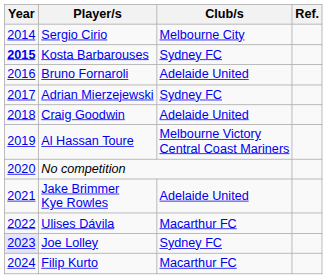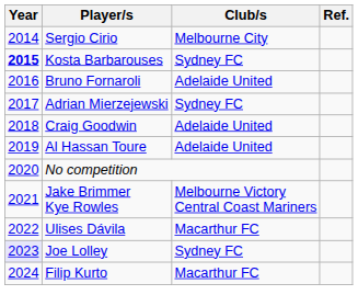 <table class="wikitable">
 <tr>
 <th>Year</th>
 <th>Player/s</th>
 <th>Club/s</th>
 <th>Ref.</th>
 </tr>
 <tr>
 <td><a href='#'>2014</a></td>
 <td> <a href='#'>Sergio Cirio</a></td>
 <td><a href='#'>Melbourne City</a></td>
 <td></td>
 </tr>
 <tr>
 <td><strong><a href='#'>2015</a></strong></td>
 <td> <a href='#'>Kosta Barbarouses</a></td>
 <td><a href='#'>Sydney FC</a></td>
 <td></td>
 </tr>
 <tr>
 <td><a href='#'>2016</a></td>
 <td> <a href='#'>Bruno Fornaroli</a></td>
 <td><a href='#'>Adelaide United</a></td>
 <td></td>
 </tr>
 <tr>
 <td><a href='#'>2017</a></td>
 <td> <a href='#'>Adrian Mierzejewski</a></td>
 <td><a href='#'>Sydney FC</a></td>
 <td></td>
 </tr>
 <tr>
 <td><a href='#'>2018</a></td>
 <td> <a href='#'>Craig Goodwin</a></td>
 <td><a href='#'>Adelaide United</a></td>
 <td></td>
 </tr>
 <tr>
 <td><a href='#'>2019</a></td>
 <td> <a href='#'>Al Hassan Toure</a></td>
-<td><a href='#'>Melbourne Victory</a><br><a href='#'>Central Coast Mariners</a></td>
+<td><a href='#'>Adelaide United</a></td>
 <td></td>
 </tr>
 <tr>
 <td><a href='#'>2020</a></td>
 <td colspan="2"><em>No competition</em></td>
 <td></td>
 </tr>
 <tr>
 <td><a href='#'>2021</a></td>
 <td> <a href='#'>Jake Brimmer</a><br> <a href='#'>Kye Rowles</a></td>
-<td><a href='#'>Adelaide United</a></td>
+<td><a href='#'>Melbourne Victory</a><br><a href='#'>Central Coast Mariners</a></td>
 <td></td>
 </tr>
 <tr>
 <td><a href='#'>2022</a></td>
 <td> <a href='#'>Ulises Dávila</a></td>
 <td><a href='#'>Macarthur FC</a></td>
 <td></td>
 </tr>
 <tr>
 <td style="background: lavender;"><a href='#'>2023</a></td>
 <td> <a href='#'>Joe Lolley</a></td>
 <td><a href='#'>Sydney FC</a></td>
 <td></td>
 </tr>
 <tr>
 <td><a href='#'>2024</a></td>
 <td> <a href='#'>Filip Kurto</a></td>
 <td><a href='#'>Macarthur FC</a></td>
 <td></td>
 </tr>
 </table>
